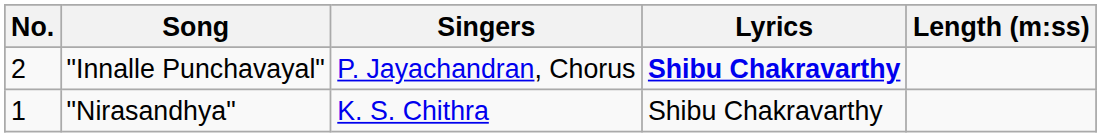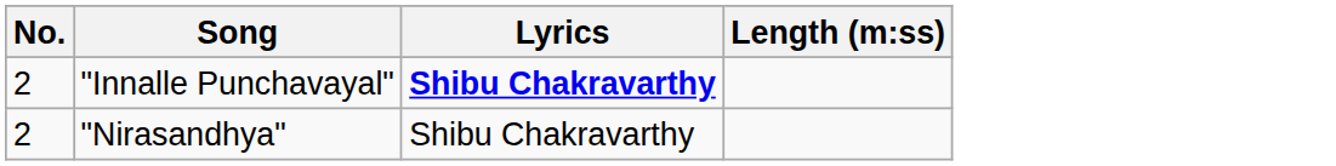 <table class="wikitable" style="font-size:95%;">
 <tr>
 <th>No.</th>
 <th>Song</th>
-<th>Singers</th>
 <th>Lyrics</th>
 <th>Length (m:ss)</th>
 </tr>
 <tr>
 <td>2</td>
 <td>"Innalle Punchavayal"</td>
-<td><a href='#'>P. Jayachandran</a>, Chorus</td>
 <td><strong><a href='#'>Shibu Chakravarthy</a></strong></td>
 <td></td>
 </tr>
 <tr>
-<td>1</td>
+<td>2</td>
 <td>"Nirasandhya"</td>
-<td><a href='#'>K. S. Chithra</a></td>
 <td>Shibu Chakravarthy</td>
 <td></td>
 </tr>
 </table>
